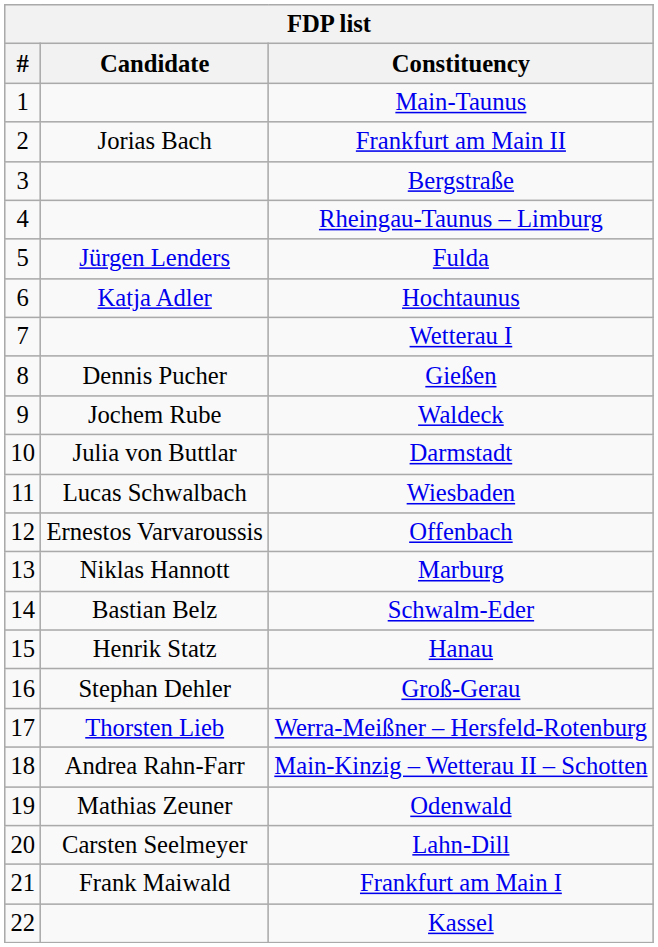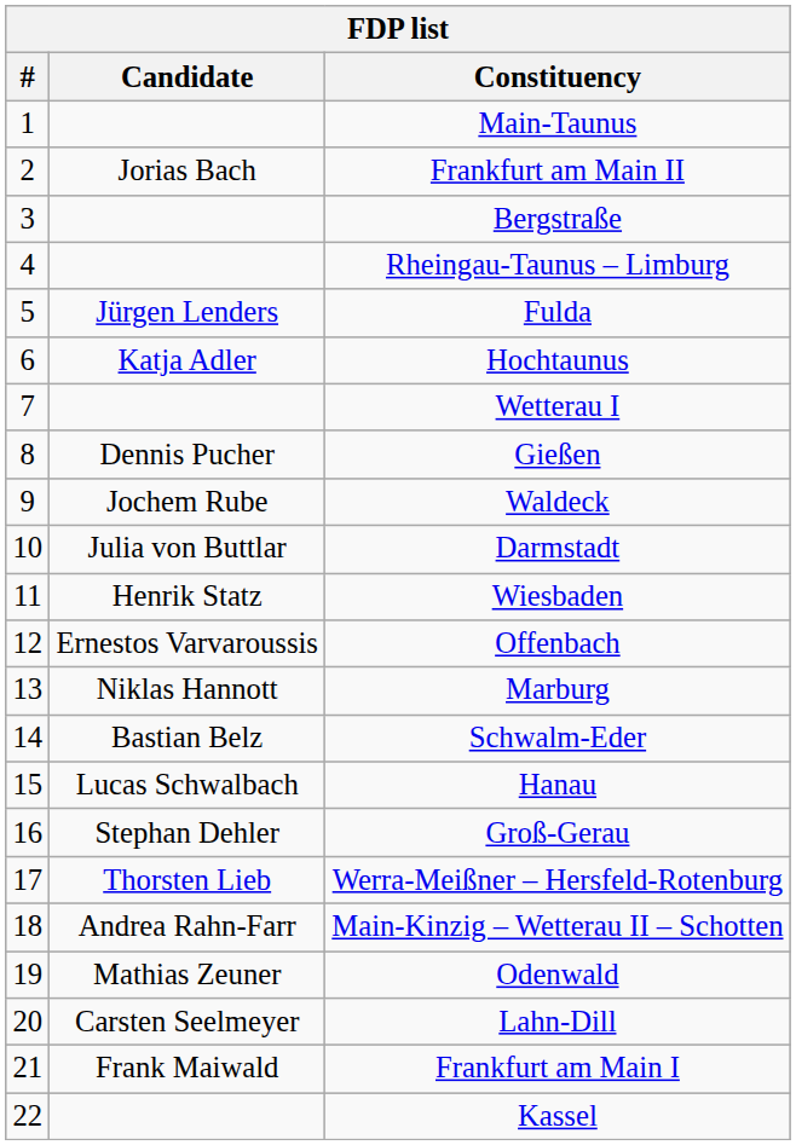 <table class="wikitable mw-collapsible mw-collapsed" style="text-align:center">
 <tr>
 <th colspan=3>FDP list</th>
 </tr>
 <tr>
 <th>#</th>
 <th>Candidate</th>
 <th>Constituency</th>
 </tr>
 <tr>
 <td>1</td>
 <td></td>
 <td><a href='#'>Main-Taunus</a></td>
 </tr>
 <tr>
 <td>2</td>
 <td>Jorias Bach</td>
 <td><a href='#'>Frankfurt am Main II</a></td>
 </tr>
 <tr>
 <td>3</td>
 <td></td>
 <td><a href='#'>Bergstraße</a></td>
 </tr>
 <tr>
 <td>4</td>
 <td></td>
 <td><a href='#'>Rheingau-Taunus – Limburg</a></td>
 </tr>
 <tr>
 <td>5</td>
 <td><a href='#'>Jürgen Lenders</a></td>
 <td><a href='#'>Fulda</a></td>
 </tr>
 <tr>
 <td>6</td>
 <td><a href='#'>Katja Adler</a></td>
 <td><a href='#'>Hochtaunus</a></td>
 </tr>
 <tr>
 <td>7</td>
 <td></td>
 <td><a href='#'>Wetterau I</a></td>
 </tr>
 <tr>
 <td>8</td>
 <td>Dennis Pucher</td>
 <td><a href='#'>Gießen</a></td>
 </tr>
 <tr>
 <td>9</td>
 <td>Jochem Rube</td>
 <td><a href='#'>Waldeck</a></td>
 </tr>
 <tr>
 <td>10</td>
 <td>Julia von Buttlar</td>
 <td><a href='#'>Darmstadt</a></td>
 </tr>
 <tr>
 <td>11</td>
-<td>Lucas Schwalbach</td>
+<td>Henrik Statz</td>
 <td><a href='#'>Wiesbaden</a></td>
 </tr>
 <tr>
 <td>12</td>
 <td>Ernestos Varvaroussis</td>
 <td><a href='#'>Offenbach</a></td>
 </tr>
 <tr>
 <td>13</td>
 <td>Niklas Hannott</td>
 <td><a href='#'>Marburg</a></td>
 </tr>
 <tr>
 <td>14</td>
 <td>Bastian Belz</td>
 <td><a href='#'>Schwalm-Eder</a></td>
 </tr>
 <tr>
 <td>15</td>
-<td>Henrik Statz</td>
+<td>Lucas Schwalbach</td>
 <td><a href='#'>Hanau</a></td>
 </tr>
 <tr>
 <td>16</td>
 <td>Stephan Dehler</td>
 <td><a href='#'>Groß-Gerau</a></td>
 </tr>
 <tr>
 <td>17</td>
 <td><a href='#'>Thorsten Lieb</a></td>
 <td><a href='#'>Werra-Meißner – Hersfeld-Rotenburg</a></td>
 </tr>
 <tr>
 <td>18</td>
 <td>Andrea Rahn-Farr</td>
 <td><a href='#'>Main-Kinzig – Wetterau II – Schotten</a></td>
 </tr>
 <tr>
 <td>19</td>
 <td>Mathias Zeuner</td>
 <td><a href='#'>Odenwald</a></td>
 </tr>
 <tr>
 <td>20</td>
 <td>Carsten Seelmeyer</td>
 <td><a href='#'>Lahn-Dill</a></td>
 </tr>
 <tr>
 <td>21</td>
 <td>Frank Maiwald</td>
 <td><a href='#'>Frankfurt am Main I</a></td>
 </tr>
 <tr>
 <td>22</td>
 <td></td>
 <td><a href='#'>Kassel</a></td>
 </tr>
 </table>
